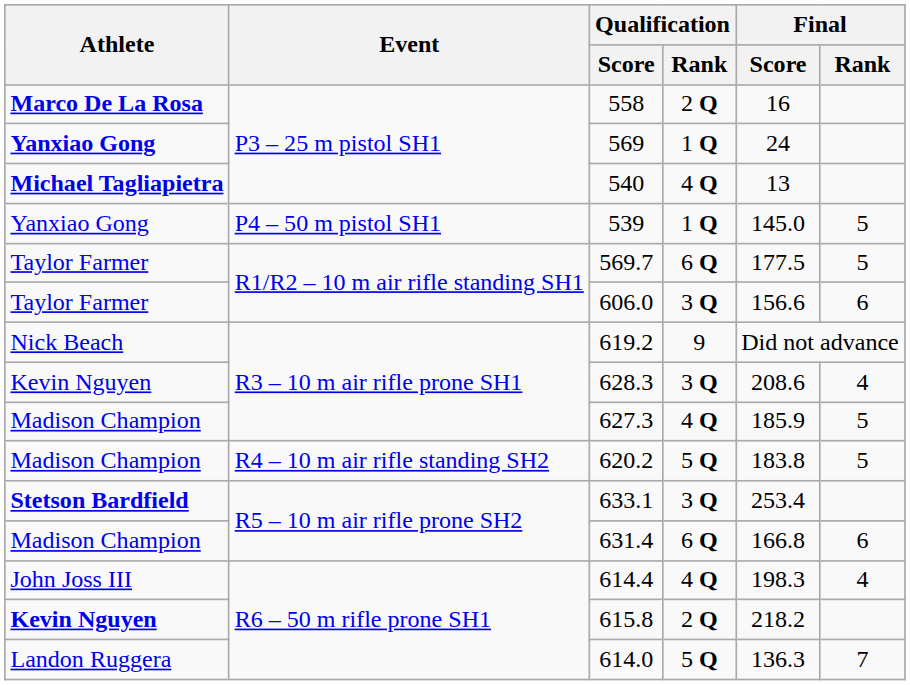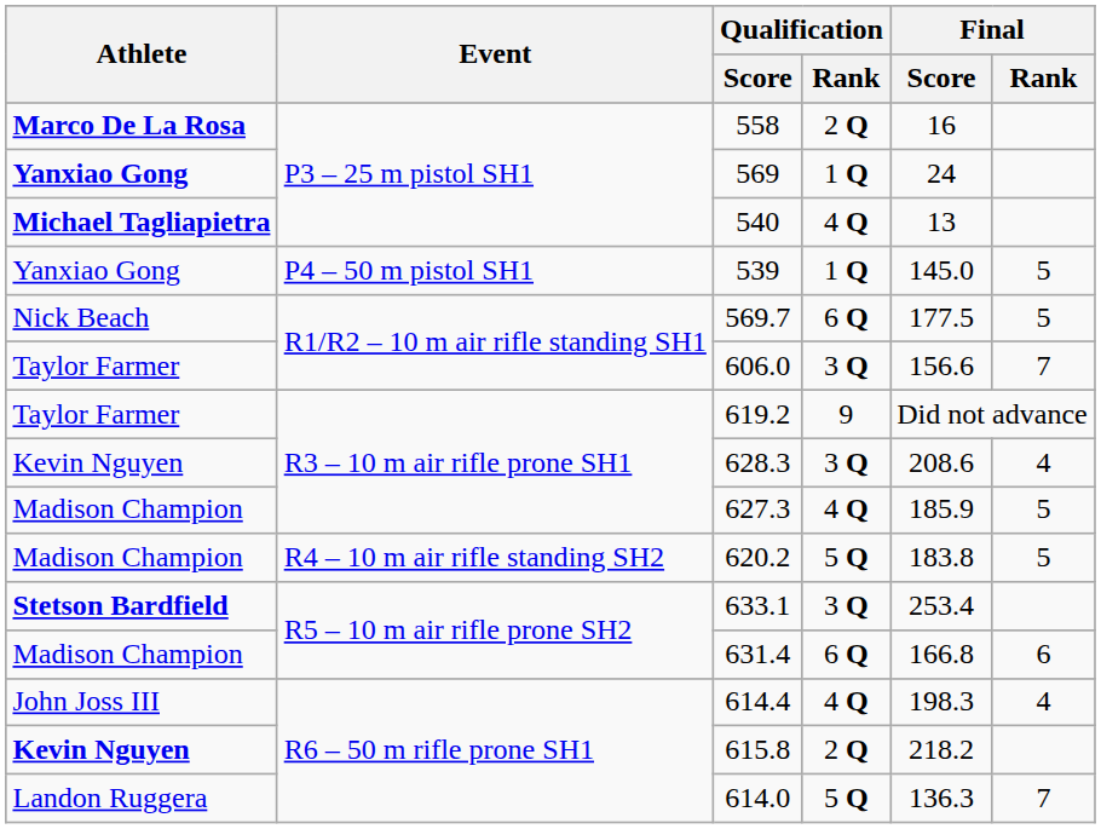 <table class=wikitable style="font-size:90%">
 <tr>
 <th rowspan="2">Athlete</th>
 <th rowspan="2">Event</th>
 <th colspan="2">Qualification</th>
 <th colspan="2">Final</th>
 </tr>
 <tr>
 <th>Score</th>
 <th>Rank</th>
 <th>Score</th>
 <th>Rank</th>
 </tr>
 <tr align=center>
 <td align=left><strong><a href='#'>Marco De La Rosa</a></strong></td>
 <td align=left rowspan=3><a href='#'>P3 – 25 m pistol SH1</a></td>
 <td>558</td>
 <td>2 <strong>Q</strong></td>
 <td>16</td>
 <td></td>
 </tr>
 <tr align=center>
 <td align=left><strong><a href='#'>Yanxiao Gong</a></strong></td>
 <td>569</td>
 <td>1 <strong>Q</strong></td>
 <td>24</td>
 <td></td>
 </tr>
 <tr align=center>
 <td align=left><strong><a href='#'>Michael Tagliapietra</a></strong></td>
 <td>540</td>
 <td>4 <strong>Q</strong></td>
 <td>13</td>
 <td></td>
 </tr>
 <tr align=center>
 <td align=left><a href='#'>Yanxiao Gong</a></td>
 <td align=left><a href='#'>P4 – 50 m pistol SH1</a></td>
 <td>539</td>
 <td>1 <strong>Q</strong></td>
 <td>145.0</td>
 <td>5</td>
 </tr>
 <tr align=center>
-<td align=left><a href='#'>Taylor Farmer</a></td>
+<td align=left><a href='#'>Nick Beach</a></td>
 <td align=left rowspan=2><a href='#'>R1/R2 – 10 m air rifle standing SH1</a></td>
 <td>569.7</td>
 <td>6 <strong>Q</strong></td>
 <td>177.5</td>
 <td>5</td>
 </tr>
 <tr align=center>
 <td align=left><a href='#'>Taylor Farmer</a></td>
 <td>606.0</td>
 <td>3 <strong>Q</strong></td>
 <td>156.6</td>
-<td>6</td>
+<td>7</td>
 </tr>
 <tr align=center>
-<td align=left><a href='#'>Nick Beach</a></td>
+<td align=left><a href='#'>Taylor Farmer</a></td>
 <td align=left rowspan=3><a href='#'>R3 – 10 m air rifle prone SH1</a></td>
 <td>619.2</td>
 <td>9</td>
 <td colspan=2>Did not advance</td>
 </tr>
 <tr align=center>
 <td align=left><a href='#'>Kevin Nguyen</a></td>
 <td>628.3</td>
 <td>3 <strong>Q</strong></td>
 <td>208.6</td>
 <td>4</td>
 </tr>
 <tr align=center>
 <td align=left><a href='#'>Madison Champion</a></td>
 <td>627.3</td>
 <td>4 <strong>Q</strong></td>
 <td>185.9</td>
 <td>5</td>
 </tr>
 <tr align=center>
 <td align=left><a href='#'>Madison Champion</a></td>
 <td align=left><a href='#'>R4 – 10 m air rifle standing SH2</a></td>
 <td>620.2</td>
 <td>5 <strong>Q</strong></td>
 <td>183.8</td>
 <td>5</td>
 </tr>
 <tr align=center>
 <td align=left><strong><a href='#'>Stetson Bardfield</a></strong></td>
 <td align=left rowspan=2><a href='#'>R5 – 10 m air rifle prone SH2</a></td>
 <td>633.1</td>
 <td>3 <strong>Q</strong></td>
 <td>253.4</td>
 <td></td>
 </tr>
 <tr align=center>
 <td align=left><a href='#'>Madison Champion</a></td>
 <td>631.4</td>
 <td>6 <strong>Q</strong></td>
 <td>166.8</td>
 <td>6</td>
 </tr>
 <tr align=center>
 <td align=left><a href='#'>John Joss III</a></td>
 <td align=left rowspan=3><a href='#'>R6 – 50 m rifle prone SH1</a></td>
 <td>614.4</td>
 <td>4 <strong>Q</strong></td>
 <td>198.3</td>
 <td>4</td>
 </tr>
 <tr align=center>
 <td align=left><strong><a href='#'>Kevin Nguyen</a></strong></td>
 <td>615.8</td>
 <td>2 <strong>Q</strong></td>
 <td>218.2</td>
 <td></td>
 </tr>
 <tr align=center>
 <td align=left><a href='#'>Landon Ruggera</a></td>
 <td>614.0</td>
 <td>5 <strong>Q</strong></td>
 <td>136.3</td>
 <td>7</td>
 </tr>
 </table>
